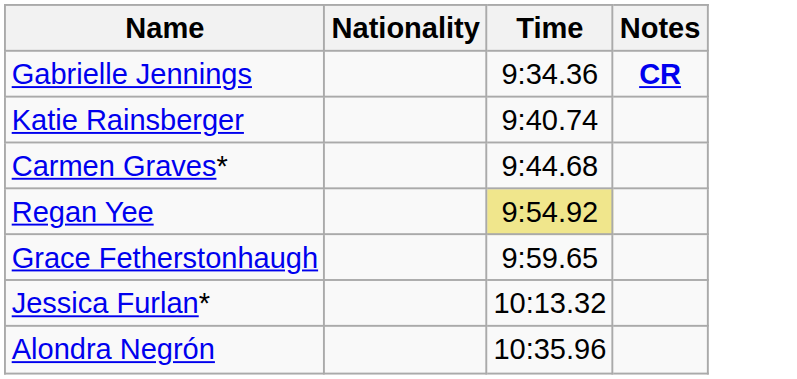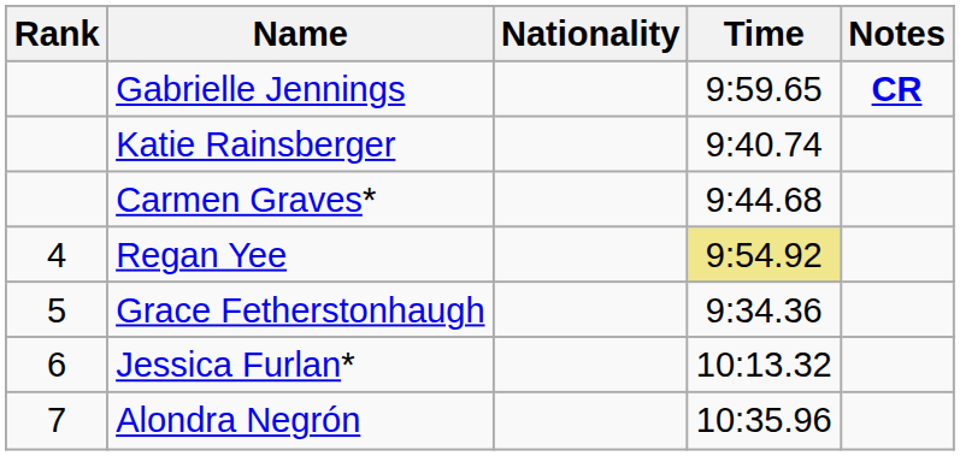 <table class="wikitable sortable" style="text-align:center;font-size:95%">
 <tr>
+<th>Rank</th>
 <th>Name</th>
 <th>Nationality</th>
 <th>Time</th>
 <th>Notes</th>
 </tr>
 <tr>
+<td></td>
 <td align=left><a href='#'>Gabrielle Jennings</a></td>
 <td align=left></td>
-<td>9:34.36</td>
+<td>9:59.65</td>
 <td><strong><a href='#'>CR</a></strong></td>
 </tr>
 <tr>
+<td></td>
 <td align=left><a href='#'>Katie Rainsberger</a></td>
 <td align=left></td>
 <td>9:40.74</td>
 <td></td>
 </tr>
 <tr>
+<td></td>
 <td align=left><a href='#'>Carmen Graves</a>*</td>
 <td align=left></td>
 <td>9:44.68</td>
 <td></td>
 </tr>
 <tr>
+<td>4</td>
 <td align=left><a href='#'>Regan Yee</a></td>
 <td align=left></td>
 <td style="background: khaki;">9:54.92</td>
 <td></td>
 </tr>
 <tr>
+<td>5</td>
 <td align=left><a href='#'>Grace Fetherstonhaugh</a></td>
 <td align=left></td>
-<td>9:59.65</td>
+<td>9:34.36</td>
 <td></td>
 </tr>
 <tr>
+<td>6</td>
 <td align=left><a href='#'>Jessica Furlan</a>*</td>
 <td align=left></td>
 <td>10:13.32</td>
 <td></td>
 </tr>
 <tr>
+<td>7</td>
 <td align=left><a href='#'>Alondra Negrón</a></td>
 <td align=left></td>
 <td>10:35.96</td>
 <td></td>
 </tr>
 </table>
